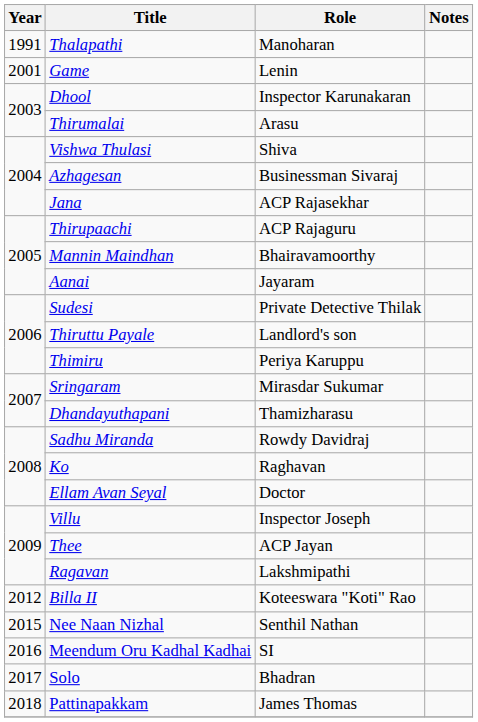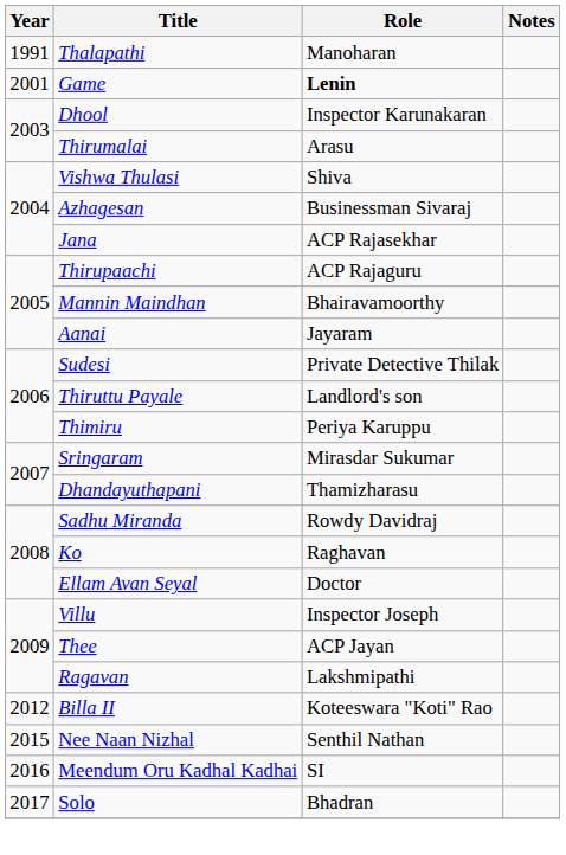 <table class="wikitable sortable">
 <tr>
 <th scope="col">Year</th>
 <th scope="col">Title</th>
 <th scope="col">Role</th>
 <th scope="col" class="unsortable">Notes</th>
 </tr>
 <tr>
 <td>1991</td>
 <td><em><a href='#'>Thalapathi</a></em></td>
 <td>Manoharan</td>
 <td></td>
 </tr>
 <tr>
 <td>2001</td>
 <td><em><a href='#'>Game</a></em></td>
-<td>Lenin</td>
+<td><strong>Lenin</strong></td>
 <td></td>
 </tr>
 <tr>
 <td rowspan=2>2003</td>
 <td><em><a href='#'>Dhool</a></em></td>
 <td>Inspector Karunakaran</td>
 <td></td>
 </tr>
 <tr>
 <td><em><a href='#'>Thirumalai</a></em></td>
 <td>Arasu</td>
 <td></td>
 </tr>
 <tr>
 <td rowspan=3>2004</td>
 <td><em><a href='#'>Vishwa Thulasi</a></em></td>
 <td>Shiva</td>
 <td></td>
 </tr>
 <tr>
 <td><em><a href='#'>Azhagesan</a></em></td>
 <td>Businessman Sivaraj</td>
 <td></td>
 </tr>
 <tr>
 <td><em><a href='#'>Jana</a></em></td>
 <td>ACP Rajasekhar</td>
 <td></td>
 </tr>
 <tr>
 <td rowspan=3>2005</td>
 <td><em><a href='#'>Thirupaachi</a></em></td>
 <td>ACP Rajaguru</td>
 <td></td>
 </tr>
 <tr>
 <td><em><a href='#'>Mannin Maindhan</a></em></td>
 <td>Bhairavamoorthy</td>
 <td></td>
 </tr>
 <tr>
 <td><em><a href='#'>Aanai</a></em></td>
 <td>Jayaram</td>
 <td></td>
 </tr>
 <tr>
 <td rowspan=3>2006</td>
 <td><em><a href='#'>Sudesi</a></em></td>
 <td>Private Detective Thilak</td>
 <td></td>
 </tr>
 <tr>
 <td><em><a href='#'>Thiruttu Payale</a></em></td>
 <td>Landlord's son</td>
 <td></td>
 </tr>
 <tr>
 <td><em><a href='#'>Thimiru</a></em></td>
 <td>Periya Karuppu</td>
 <td></td>
 </tr>
 <tr>
 <td rowspan=2>2007</td>
 <td><em><a href='#'>Sringaram</a></em></td>
 <td>Mirasdar Sukumar</td>
 <td></td>
 </tr>
 <tr>
 <td><em><a href='#'>Dhandayuthapani</a></em></td>
 <td>Thamizharasu</td>
 <td></td>
 </tr>
 <tr>
 <td rowspan=3>2008</td>
 <td><em><a href='#'>Sadhu Miranda</a></em></td>
 <td>Rowdy Davidraj</td>
 <td></td>
 </tr>
 <tr>
 <td><em><a href='#'>Ko</a></em></td>
 <td>Raghavan</td>
 <td></td>
 </tr>
 <tr>
 <td><em><a href='#'>Ellam Avan Seyal</a></em></td>
 <td>Doctor</td>
 <td></td>
 </tr>
 <tr>
 <td rowspan=3>2009</td>
 <td><em><a href='#'>Villu</a></em></td>
 <td>Inspector Joseph</td>
 <td></td>
 </tr>
 <tr>
 <td><em><a href='#'>Thee</a></em></td>
 <td>ACP Jayan</td>
 <td></td>
 </tr>
 <tr>
 <td><em><a href='#'>Ragavan</a></em></td>
 <td>Lakshmipathi</td>
 <td></td>
 </tr>
 <tr>
 <td>2012</td>
 <td><em><a href='#'>Billa II</a></em></td>
 <td>Koteeswara "Koti" Rao<em></td>
 <td></td>
 </tr>
 <tr>
 <td>2015</td>
 <td></em><a href='#'>Nee Naan Nizhal</a><em></td>
 <td>Senthil Nathan</td>
 <td></td>
 </tr>
 <tr>
 <td>2016</td>
 <td></em><a href='#'>Meendum Oru Kadhal Kadhai</a><em></td>
 <td>SI</td>
 <td></td>
 </tr>
 <tr>
 <td>2017</td>
 <td></em><a href='#'>Solo</a><em></td>
 <td>Bhadran</td>
 <td></td>
 </tr>
 <tr>
-<td>2018</td>
-<td></em><a href='#'>Pattinapakkam</a><em></td>
-<td>James Thomas</td>
-<td></td>
-</tr>
-<tr>
 </tr>
 </table>
